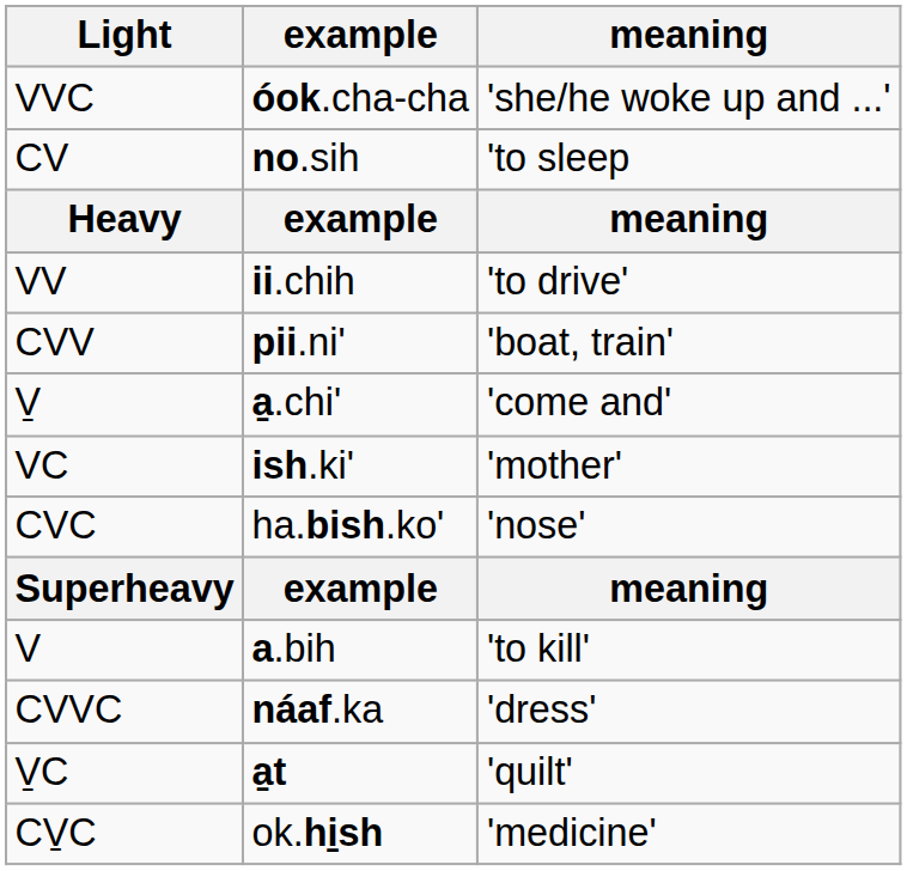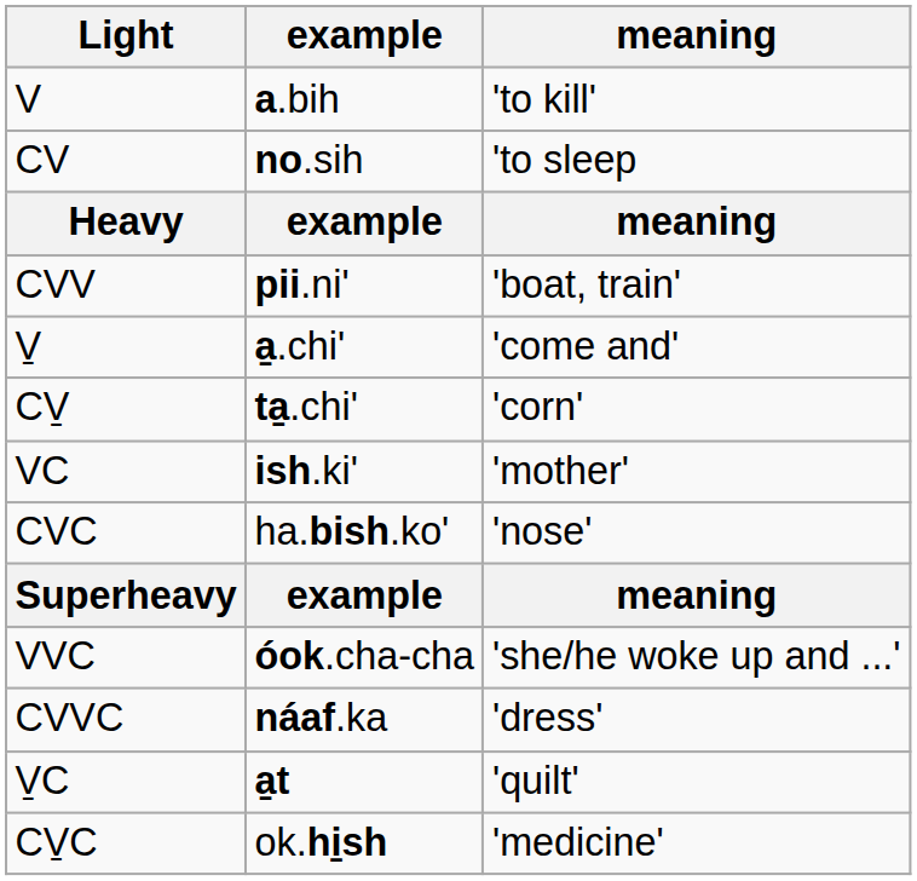 <table class="wikitable">
 <tr>
 <th>Light</th>
 <th>example</th>
 <th>meaning</th>
 </tr>
 <tr>
-<td>VVC</td>
-<td><strong>óok</strong>.cha-cha</td>
-<td>'she/he woke up and ...'</td>
+<td>V</td>
+<td><strong>a</strong>.bih</td>
+<td>'to kill'</td>
 </tr>
 <tr>
 <td>CV</td>
 <td><strong>no</strong>.sih</td>
 <td>'to sleep</td>
 </tr>
 <tr>
 <th>Heavy</th>
 <th>example</th>
 <th>meaning</th>
 </tr>
 <tr>
-<td>VV</td>
-<td><strong>ii</strong>.chih</td>
-<td>'to drive'</td>
-</tr>
-<tr>
 <td>CVV</td>
 <td><strong>pii</strong>.ni'</td>
 <td>'boat, train'</td>
 </tr>
 <tr>
 <td>V̱</td>
 <td><strong>a̱</strong>.chi'</td>
 <td>'come and'</td>
+</tr>
+<tr>
+<td>CV̱</td>
+<td><strong>ta̱</strong>.chi'</td>
+<td>'corn'</td>
 </tr>
 <tr>
 <td>VC</td>
 <td><strong> ish</strong>.ki'</td>
 <td>'mother'</td>
 </tr>
 <tr>
 <td>CVC</td>
 <td>ha.<strong>bish</strong>.ko'</td>
 <td>'nose'</td>
 </tr>
 <tr>
 <th>Superheavy</th>
 <th>example</th>
 <th>meaning</th>
 </tr>
 <tr>
-<td>V</td>
-<td><strong>a</strong>.bih</td>
-<td>'to kill'</td>
+<td>VVC</td>
+<td><strong>óok</strong>.cha-cha</td>
+<td>'she/he woke up and ...'</td>
 </tr>
 <tr>
 <td>CVVC</td>
 <td><strong>náaf</strong>.ka</td>
 <td>'dress'</td>
 </tr>
 <tr>
 <td>V̱C</td>
 <td><strong>a̱t</strong></td>
 <td>'quilt'</td>
 </tr>
 <tr>
 <td>CV̱C</td>
 <td>ok.<strong>hi̱sh</strong></td>
 <td>'medicine'</td>
 </tr>
 </table>
